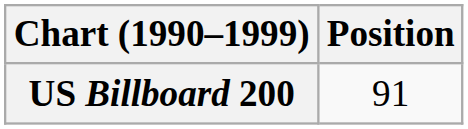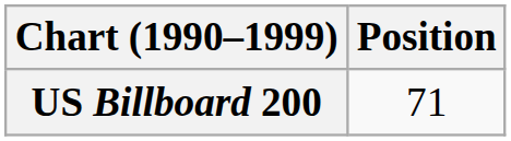 <table class="wikitable sortable plainrowheaders" style="text-align:center;">
 <tr>
 <th scope="col">Chart (1990–1999)</th>
 <th scope="col">Position</th>
 </tr>
 <tr>
 <th scope="row">US <em>Billboard</em> 200</th>
-<td style="text-align:center;">91</td>
+<td style="text-align:center;">71</td>
 </tr>
 </table>
